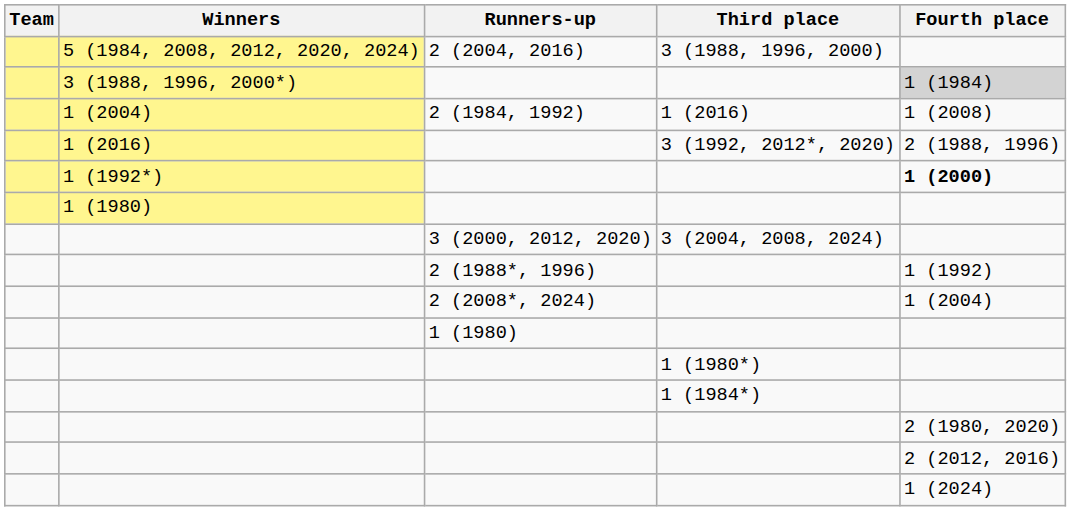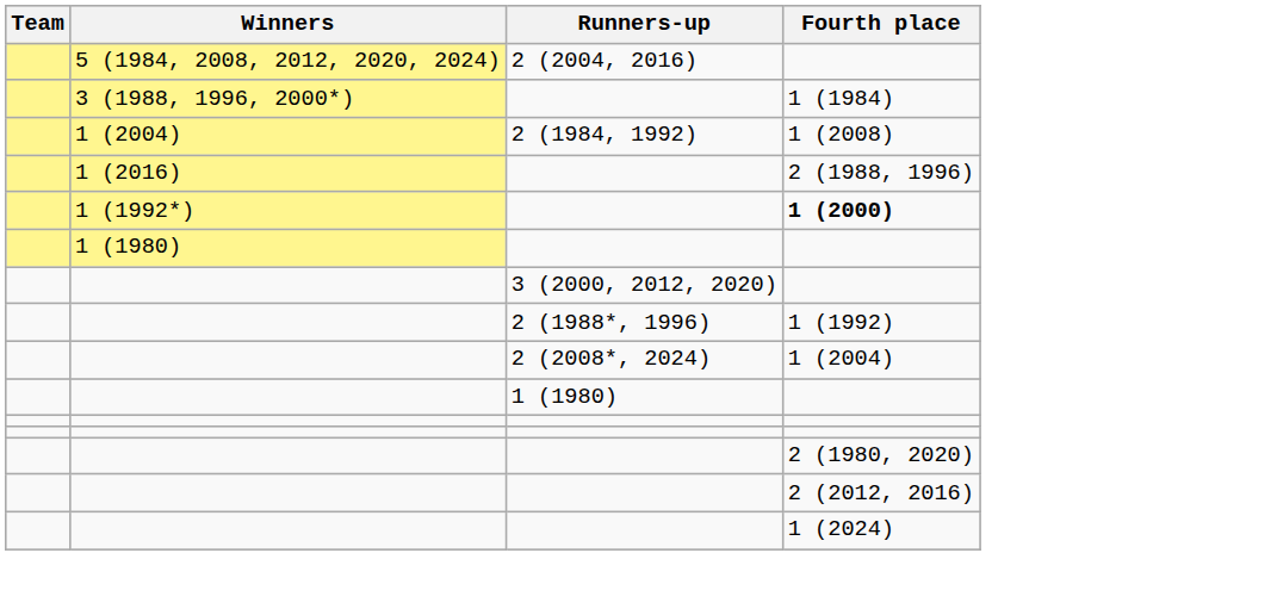 <table class="wikitable" style="font-size:90%;">
 <tr>
 <th>Team</th>
 <th>Winners</th>
 <th>Runners-up</th>
-<th>Third place</th>
 <th>Fourth place</th>
 </tr>
 <tr>
 <td style=background:#FFF68F></td>
 <td style=background:#FFF68F>5 (1984, 2008, 2012, 2020, 2024)</td>
 <td>2 (2004, 2016)</td>
-<td>3 (1988, 1996, 2000)</td>
 <td></td>
 </tr>
 <tr>
 <td style=background:#FFF68F></td>
 <td style=background:#FFF68F>3 (1988, 1996, 2000*)</td>
 <td></td>
-<td></td>
-<td style="background: lightgrey;">1 (1984)</td>
+<td>1 (1984)</td>
 </tr>
 <tr>
 <td style=background:#FFF68F></td>
 <td style=background:#FFF68F>1 (2004)</td>
 <td>2 (1984, 1992)</td>
-<td>1 (2016)</td>
 <td>1 (2008)</td>
 </tr>
 <tr>
 <td style=background:#FFF68F></td>
 <td style=background:#FFF68F>1 (2016)</td>
 <td></td>
-<td>3 (1992, 2012*, 2020)</td>
 <td>2 (1988, 1996)</td>
 </tr>
 <tr>
 <td style=background:#FFF68F></td>
 <td style=background:#FFF68F>1 (1992*)</td>
-<td></td>
 <td></td>
 <td><strong>1 (2000)</strong></td>
 </tr>
 <tr>
 <td style=background:#FFF68F></td>
 <td style=background:#FFF68F>1 (1980)</td>
 <td></td>
 <td></td>
-<td></td>
 </tr>
 <tr>
 <td></td>
 <td></td>
 <td>3 (2000, 2012, 2020)</td>
-<td>3 (2004, 2008, 2024)</td>
 <td></td>
 </tr>
 <tr>
 <td></td>
 <td></td>
 <td>2 (1988*, 1996)</td>
-<td></td>
 <td>1 (1992)</td>
 </tr>
 <tr>
 <td></td>
 <td></td>
 <td>2 (2008*, 2024)</td>
-<td></td>
 <td>1 (2004)</td>
 </tr>
 <tr>
 <td></td>
 <td></td>
 <td>1 (1980)</td>
 <td></td>
+</tr>
+<tr>
+<td></td>
+<td></td>
+<td></td>
 <td></td>
 </tr>
 <tr>
 <td></td>
 <td></td>
 <td></td>
-<td>1 (1980*)</td>
 <td></td>
 </tr>
 <tr>
-<td></td>
-<td></td>
-<td></td>
-<td>1 (1984*)</td>
-<td></td>
-</tr>
-<tr>
-<td></td>
 <td></td>
 <td></td>
 <td></td>
 <td>2 (1980, 2020)</td>
 </tr>
 <tr>
 <td></td>
 <td></td>
 <td></td>
-<td></td>
 <td>2 (2012, 2016)</td>
 </tr>
 <tr>
 <td></td>
 <td></td>
 <td></td>
-<td></td>
 <td>1 (2024)</td>
 </tr>
 </table>
